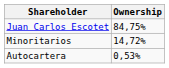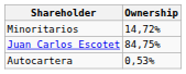 <table class="wikitable">
 <tr>
 <th>Shareholder</th>
 <th>Ownership</th>
 </tr>
 <tr>
+<td>Minoritarios</td>
+<td>14,72%</td>
+</tr>
+<tr>
 <td><a href='#'>Juan Carlos Escotet</a></td>
 <td>84,75%</td>
-</tr>
-<tr>
-<td>Minoritarios</td>
-<td>14,72%</td>
 </tr>
 <tr>
 <td>Autocartera</td>
 <td>0,53%</td>
 </tr>
 </table>
